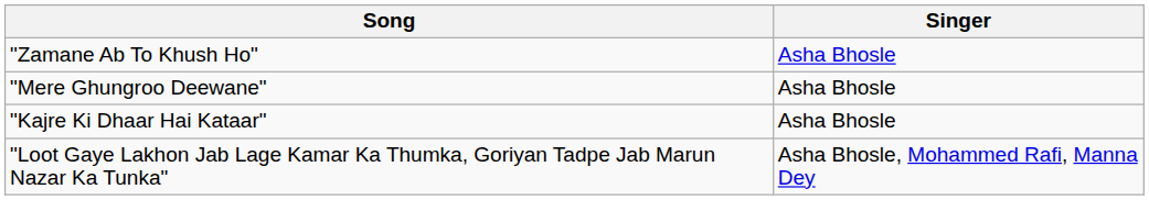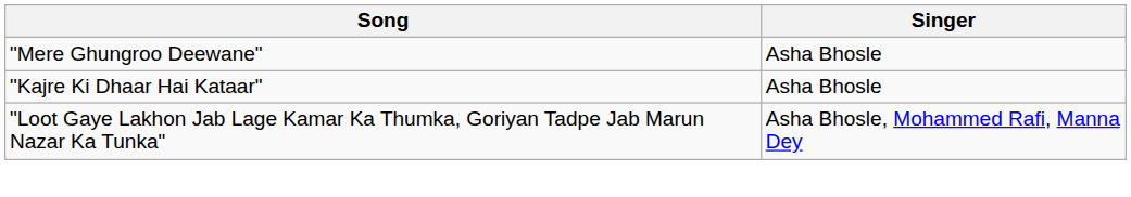 <table class="wikitable">
 <tr>
 <th>Song</th>
 <th>Singer</th>
-</tr>
-<tr>
-<td>"Zamane Ab To Khush Ho"</td>
-<td><a href='#'>Asha Bhosle</a></td>
 </tr>
 <tr>
 <td>"Mere Ghungroo Deewane"</td>
 <td>Asha Bhosle</td>
 </tr>
 <tr>
 <td>"Kajre Ki Dhaar Hai Kataar"</td>
 <td>Asha Bhosle</td>
 </tr>
 <tr>
 <td>"Loot Gaye Lakhon Jab Lage Kamar Ka Thumka, Goriyan Tadpe Jab Marun Nazar Ka Tunka"</td>
 <td>Asha Bhosle, <a href='#'>Mohammed Rafi</a>, <a href='#'>Manna Dey</a></td>
 </tr>
 </table>
